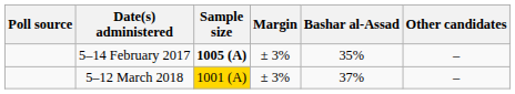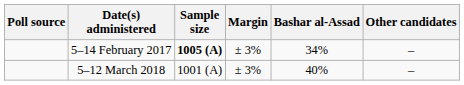 <table class="wikitable sortable" style="font-size:90%;text-align:center;">
 <tr>
 <th>Poll source</th>
 <th data-sort-type="date">Date(s)<br>administered</th>
 <th data-sort-type="number">Sample<br>size</th>
 <th>Margin<br></th>
 <th>Bashar al-Assad</th>
 <th>Other candidates</th>
 </tr>
 <tr>
 <td></td>
 <td>5–14 February 2017</td>
 <td><strong>1005 (A)</strong></td>
 <td>± 3%</td>
-<td>35%</td>
+<td>34%</td>
 <td>–</td>
 </tr>
 <tr>
 <td style="text-align:left;"></td>
 <td data-sort-value="November 1, 2020">5–12 March 2018</td>
-<td style="background: gold;">1001 (A)</td>
+<td>1001 (A)</td>
 <td>± 3%</td>
-<td>37%</td>
+<td>40%</td>
 <td>–</td>
 </tr>
 </table>
